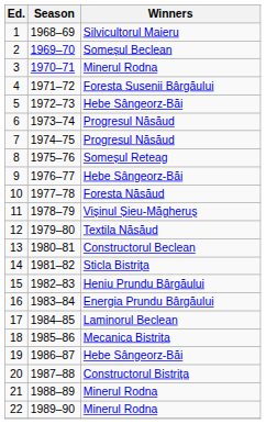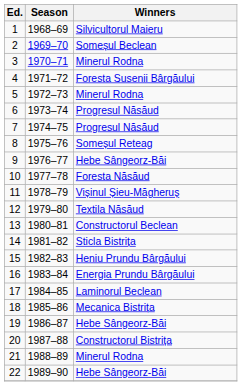 <table class="wikitable" style="font-size:90%">
 <tr>
 <th><abbr>Ed.</abbr></th>
 <th width="60">Season</th>
 <th width="220">Winners</th>
 </tr>
 <tr>
 <td align=center>1</td>
 <td>1968–69</td>
 <td><a href='#'>Silvicultorul Maieru</a></td>
 </tr>
 <tr>
 <td align=center>2</td>
 <td><a href='#'>1969–70</a></td>
 <td><a href='#'>Someșul Beclean</a></td>
 </tr>
 <tr>
 <td align=center>3</td>
 <td><a href='#'>1970–71</a></td>
 <td><a href='#'>Minerul Rodna</a></td>
 </tr>
 <tr>
 <td align=center>4</td>
 <td>1971–72</td>
 <td><a href='#'>Foresta Susenii Bârgăului</a></td>
 </tr>
 <tr>
 <td align=center>5</td>
 <td>1972–73</td>
-<td><a href='#'>Hebe Sângeorz-Băi</a></td>
+<td><a href='#'>Minerul Rodna</a></td>
 </tr>
 <tr>
 <td align=center>6</td>
 <td>1973–74</td>
 <td><a href='#'>Progresul Năsăud</a></td>
 </tr>
 <tr>
 <td align=center>7</td>
 <td>1974–75</td>
 <td><a href='#'>Progresul Năsăud</a></td>
 </tr>
 <tr>
 <td align=center>8</td>
 <td>1975–76</td>
 <td><a href='#'>Someșul Reteag</a></td>
 </tr>
 <tr>
 <td align=center>9</td>
 <td>1976–77</td>
 <td><a href='#'>Hebe Sângeorz-Băi</a></td>
 </tr>
 <tr>
 <td align=center>10</td>
 <td>1977–78</td>
 <td><a href='#'>Foresta Năsăud</a></td>
 </tr>
 <tr>
 <td align=center>11</td>
 <td>1978–79</td>
 <td><a href='#'>Vișinul Șieu-Măgheruș</a></td>
 </tr>
 <tr>
 <td align=center>12</td>
 <td>1979–80</td>
 <td><a href='#'>Textila Năsăud</a></td>
 </tr>
 <tr>
 <td align=center>13</td>
 <td>1980–81</td>
 <td><a href='#'>Constructorul Beclean</a></td>
 </tr>
 <tr>
 <td align=center>14</td>
 <td>1981–82</td>
 <td><a href='#'>Sticla Bistrița</a></td>
 </tr>
 <tr>
 <td align=center>15</td>
 <td>1982–83</td>
 <td><a href='#'>Heniu Prundu Bârgăului</a></td>
 </tr>
 <tr>
 <td align=center>16</td>
 <td>1983–84</td>
 <td><a href='#'>Energia Prundu Bârgăului</a></td>
 </tr>
 <tr>
 <td align=center>17</td>
 <td>1984–85</td>
 <td><a href='#'>Laminorul Beclean</a></td>
 </tr>
 <tr>
 <td align=center>18</td>
 <td>1985–86</td>
 <td><a href='#'>Mecanica Bistrița</a></td>
 </tr>
 <tr>
 <td align=center>19</td>
 <td>1986–87</td>
 <td><a href='#'>Hebe Sângeorz-Băi</a></td>
 </tr>
 <tr>
 <td align=center>20</td>
 <td>1987–88</td>
 <td><a href='#'>Constructorul Bistrița</a></td>
 </tr>
 <tr>
 <td align=center>21</td>
 <td>1988–89</td>
 <td><a href='#'>Minerul Rodna</a></td>
 </tr>
 <tr>
 <td align=center>22</td>
 <td>1989–90</td>
-<td><a href='#'>Minerul Rodna</a></td>
+<td><a href='#'>Hebe Sângeorz-Băi</a></td>
 </tr>
 <tr>
 </tr>
 </table>
